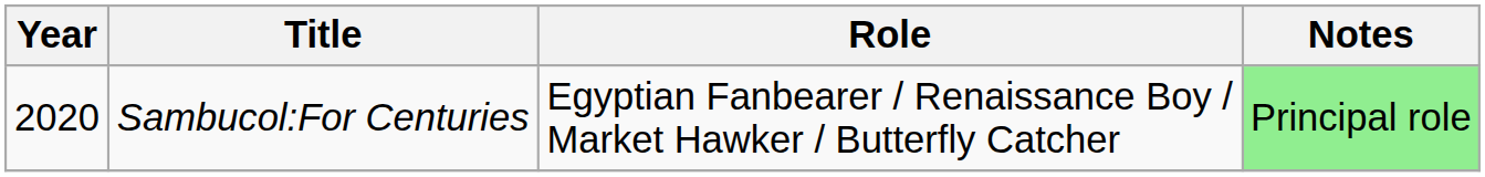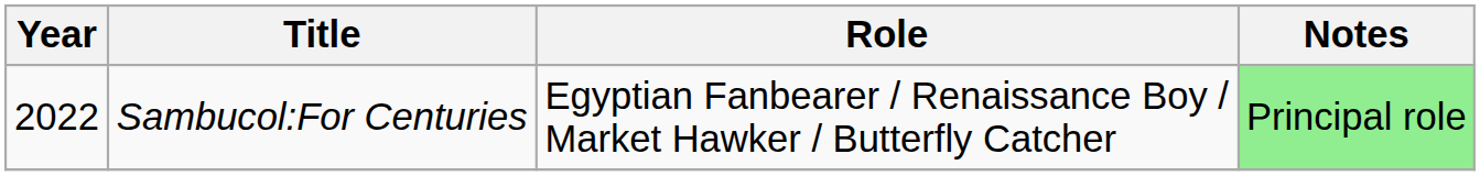 <table class="wikitable">
 <tr>
 <th>Year</th>
 <th>Title</th>
 <th>Role</th>
 <th>Notes</th>
 </tr>
 <tr>
-<td>2020</td>
+<td>2022</td>
 <td><em>Sambucol:For Centuries</em></td>
 <td>Egyptian Fanbearer / Renaissance Boy /<br>Market Hawker / Butterfly Catcher</td>
 <td style="background: lightgreen;">Principal role</td>
 </tr>
 <tr>
 </tr>
 </table>
